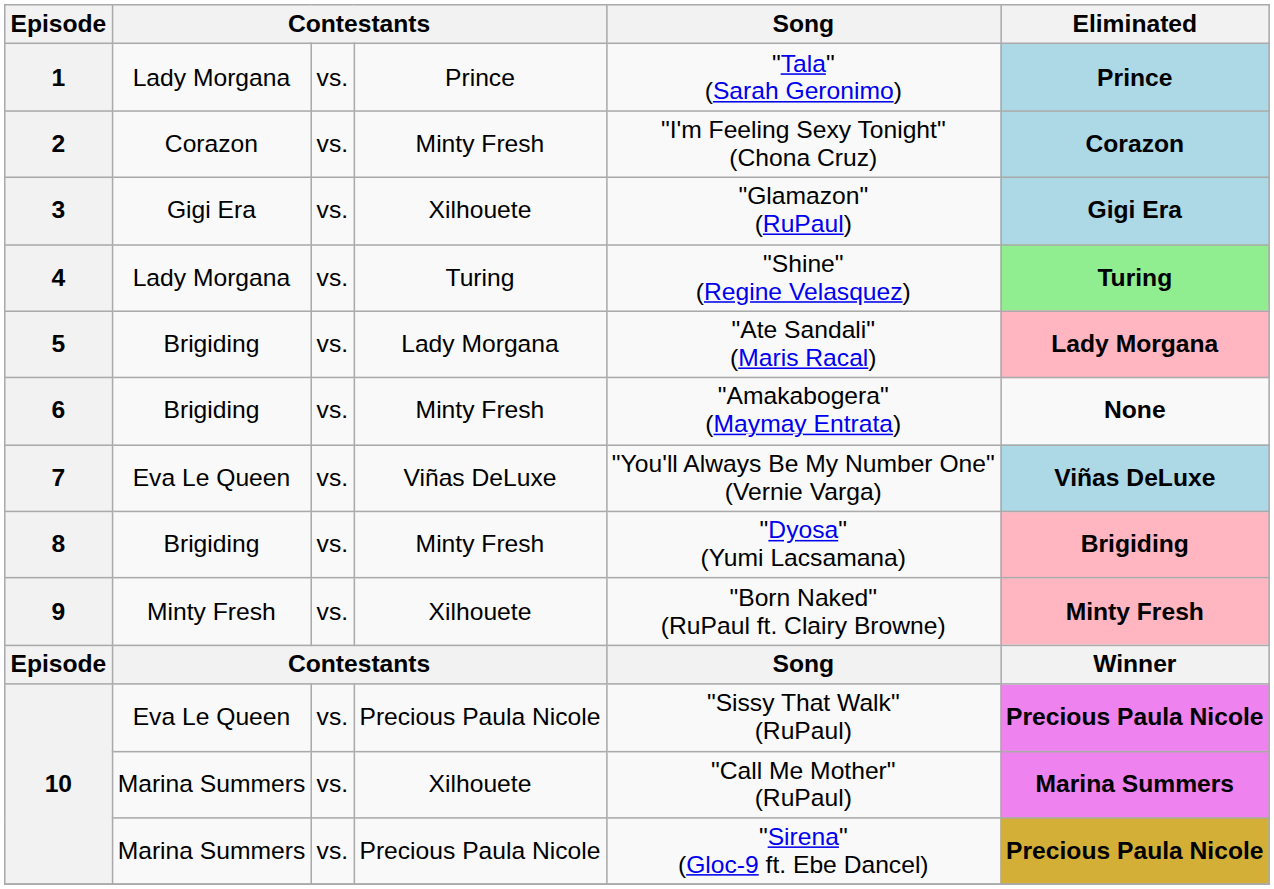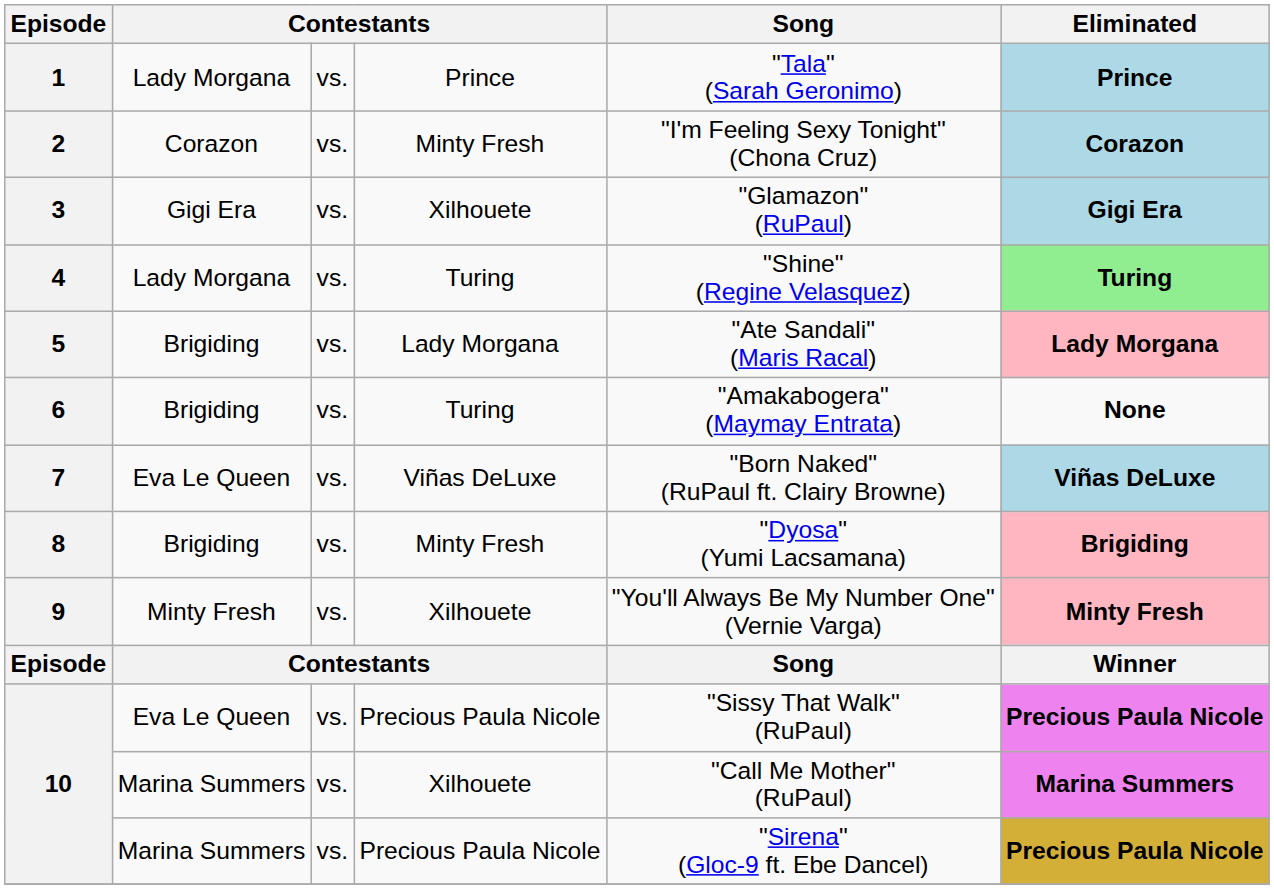 <table class="wikitable" style="text-align:center">
 <tr>
 <th scope="col">Episode</th>
 <th scope="col" colspan="3">Contestants</th>
 <th scope="col">Song</th>
 <th scope="col">Eliminated</th>
 </tr>
 <tr>
 <th scope="row">1</th>
 <td>Lady Morgana</td>
 <td>vs.</td>
 <td>Prince</td>
 <td>"<a href='#'>Tala</a>"<br>(<a href='#'>Sarah Geronimo</a>)</td>
 <td bgcolor="lightblue"><strong>Prince</strong></td>
 </tr>
 <tr>
 <th scope="row">2</th>
 <td>Corazon</td>
 <td>vs.</td>
 <td>Minty Fresh</td>
 <td>"I'm Feeling Sexy Tonight"<br>(Chona Cruz)</td>
 <td bgcolor="lightblue"><strong>Corazon</strong></td>
 </tr>
 <tr>
 <th scope="row">3</th>
 <td>Gigi Era</td>
 <td>vs.</td>
 <td>Xilhouete</td>
 <td>"Glamazon"<br>(<a href='#'>RuPaul</a>)</td>
 <td bgcolor="lightblue"><strong>Gigi Era</strong></td>
 </tr>
 <tr>
 <th scope="row">4</th>
 <td>Lady Morgana</td>
 <td>vs.</td>
 <td>Turing</td>
 <td>"Shine"<br>(<a href='#'>Regine Velasquez</a>)</td>
 <td bgcolor="lightgreen"><strong>Turing</strong></td>
 </tr>
 <tr>
 <th scope="row">5</th>
 <td>Brigiding</td>
 <td>vs.</td>
 <td>Lady Morgana</td>
 <td>"Ate Sandali"<br>(<a href='#'>Maris Racal</a>)</td>
 <td bgcolor="lightpink"><strong>Lady Morgana</strong></td>
 </tr>
 <tr>
 <th scope="row">6</th>
 <td>Brigiding</td>
 <td>vs.</td>
-<td>Minty Fresh</td>
+<td>Turing</td>
 <td>"Amakabogera"<br>(<a href='#'>Maymay Entrata</a>)</td>
 <td><strong>None</strong></td>
 </tr>
 <tr>
 <th scope="row">7</th>
 <td>Eva Le Queen</td>
 <td>vs.</td>
 <td>Viñas DeLuxe</td>
-<td nowrap>"You'll Always Be My Number One"<br>(Vernie Varga)</td>
+<td>"Born Naked"<br>(RuPaul ft. Clairy Browne)</td>
 <td bgcolor="lightblue"><strong>Viñas DeLuxe</strong></td>
 </tr>
 <tr>
 <th scope="row">8</th>
 <td>Brigiding</td>
 <td>vs.</td>
 <td>Minty Fresh</td>
 <td>"<a href='#'>Dyosa</a>"<br>(Yumi Lacsamana)</td>
 <td bgcolor="lightpink"><strong>Brigiding</strong></td>
 </tr>
 <tr>
 <th scope="row">9</th>
 <td>Minty Fresh</td>
 <td>vs.</td>
 <td>Xilhouete</td>
-<td>"Born Naked"<br>(RuPaul ft. Clairy Browne)</td>
+<td nowrap>"You'll Always Be My Number One"<br>(Vernie Varga)</td>
 <td bgcolor="lightpink"><strong>Minty Fresh</strong></td>
 </tr>
 <tr>
 <th scope="col">Episode</th>
 <th scope="col" colspan="3">Contestants</th>
 <th scope="col">Song</th>
 <th scope="col">Winner</th>
 </tr>
 <tr>
 <th scope="row" rowspan="3">10</th>
 <td>Eva Le Queen</td>
 <td>vs.</td>
 <td nowrap>Precious Paula Nicole</td>
 <td>"Sissy That Walk"<br>(RuPaul)</td>
 <td bgcolor="violet" nowrap><strong>Precious Paula Nicole</strong></td>
 </tr>
 <tr>
 <td nowrap>Marina Summers</td>
 <td>vs.</td>
 <td>Xilhouete</td>
 <td>"Call Me Mother"<br>(RuPaul)</td>
 <td bgcolor="violet"><strong>Marina Summers</strong></td>
 </tr>
 <tr>
 <td>Marina Summers</td>
 <td>vs.</td>
 <td>Precious Paula Nicole</td>
 <td>"<a href='#'>Sirena</a>"<br>(<a href='#'>Gloc-9</a> ft. Ebe Dancel)</td>
 <td bgcolor="#D4AF37"><strong>Precious Paula Nicole</strong></td>
 </tr>
 <tr>
 </tr>
 </table>
